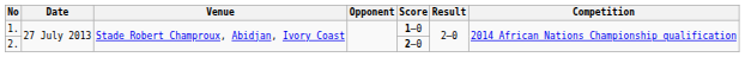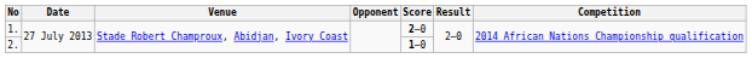 <table class="wikitable" style="font-size:85%;">
 <tr>
 <th>No</th>
 <th>Date</th>
 <th>Venue</th>
 <th>Opponent</th>
 <th>Score</th>
 <th>Result</th>
 <th>Competition</th>
 </tr>
 <tr>
 <td>1.</td>
 <td rowspan="2">27 July 2013</td>
 <td rowspan="2"><a href='#'>Stade Robert Champroux</a>, <a href='#'>Abidjan</a>, <a href='#'>Ivory Coast</a></td>
 <td rowspan="2"></td>
-<td align=center><strong>1</strong>–0</td>
+<td align=center><strong>2</strong>–0</td>
 <td rowspan="2" style="text-align:center">2–0</td>
 <td rowspan="2"><a href='#'>2014 African Nations Championship qualification</a></td>
 </tr>
 <tr>
 <td>2.</td>
-<td align=center><strong>2</strong>–0</td>
+<td align=center><strong>1</strong>–0</td>
 </tr>
 </table>
